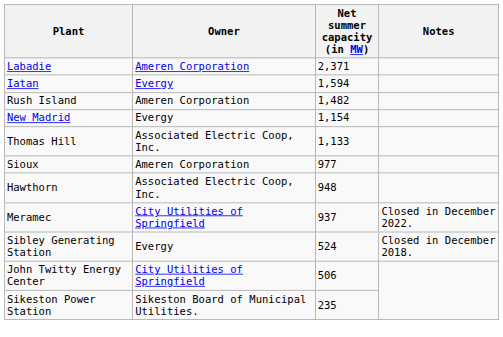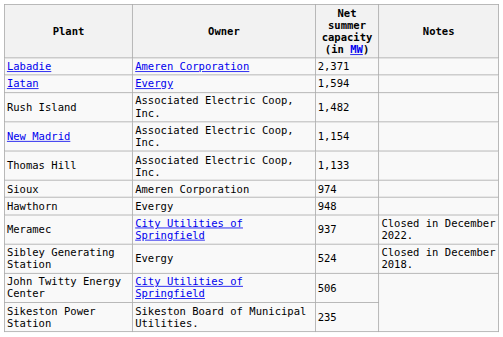 <table class="wikitable sortable" border="1">
 <tr>
 <th>Plant</th>
 <th>Owner</th>
 <th>Net summer<br>capacity<br>(in <a href='#'>MW</a>)</th>
 <th>Notes</th>
 </tr>
 <tr>
 <td><a href='#'>Labadie</a></td>
 <td><a href='#'>Ameren Corporation</a></td>
 <td>2,371</td>
 <td></td>
 </tr>
 <tr>
 <td><a href='#'>Iatan</a></td>
 <td><a href='#'>Evergy</a></td>
 <td>1,594</td>
 <td></td>
 </tr>
 <tr>
 <td>Rush Island</td>
-<td>Ameren Corporation</td>
+<td>Associated Electric Coop, Inc.</td>
 <td>1,482</td>
 <td></td>
 </tr>
 <tr>
 <td><a href='#'>New Madrid</a></td>
-<td>Evergy</td>
+<td>Associated Electric Coop, Inc.</td>
 <td>1,154</td>
 <td></td>
 </tr>
 <tr>
 <td>Thomas Hill</td>
 <td>Associated Electric Coop, Inc.</td>
 <td>1,133</td>
 <td></td>
 </tr>
 <tr>
 <td>Sioux</td>
 <td>Ameren Corporation</td>
-<td>977</td>
+<td>974</td>
 <td></td>
 </tr>
 <tr>
 <td>Hawthorn</td>
-<td>Associated Electric Coop, Inc.</td>
+<td>Evergy</td>
 <td>948</td>
 <td></td>
 </tr>
 <tr>
 <td>Meramec</td>
 <td><a href='#'>City Utilities of Springfield</a></td>
 <td>937</td>
 <td>Closed in December 2022.</td>
 </tr>
 <tr>
 <td>Sibley Generating Station</td>
 <td>Evergy</td>
 <td>524</td>
 <td>Closed in December 2018.</td>
 </tr>
 <tr>
 <td>John Twitty Energy Center</td>
 <td><a href='#'>City Utilities of Springfield</a></td>
 <td>506</td>
 </tr>
 <tr>
 <td>Sikeston Power Station</td>
 <td>Sikeston Board of Municipal Utilities.</td>
 <td>235 </td>
 </tr>
 </table>
